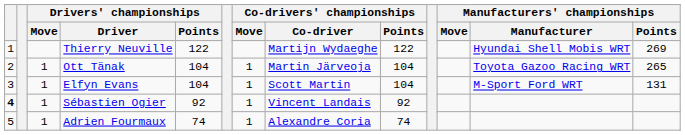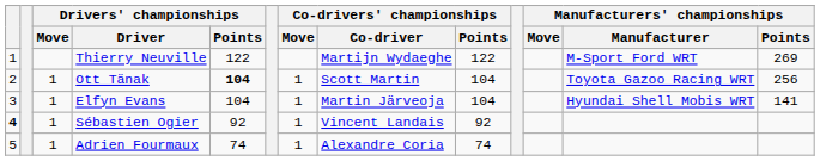 <table class="wikitable" style="font-size:85%;">
 <tr>
 <th rowspan="2"></th>
 <th rowspan="7" style="width:5px;"></th>
 <th colspan="3">Drivers' championships</th>
 <th rowspan="7" style="width:5px;"></th>
 <th colspan="3" nowrap>Co-drivers' championships</th>
 <th rowspan="7" style="width:5px;"></th>
 <th colspan="3" nowrap>Manufacturers' championships</th>
 </tr>
 <tr>
 <th>Move</th>
 <th>Driver</th>
 <th>Points</th>
 <th>Move</th>
 <th>Co-driver</th>
 <th>Points</th>
 <th>Move</th>
 <th>Manufacturer</th>
 <th>Points</th>
 </tr>
 <tr>
 <td align="center">1</td>
 <td align="center"></td>
 <td><a href='#'>Thierry Neuville</a></td>
 <td align="center">122</td>
 <td align="center"></td>
 <td><a href='#'>Martijn Wydaeghe</a></td>
 <td align="center">122</td>
 <td align="center"></td>
-<td><a href='#'>Hyundai Shell Mobis WRT</a></td>
+<td><a href='#'>M-Sport Ford WRT</a></td>
 <td align="center">269</td>
 </tr>
 <tr>
 <td align="center">2</td>
 <td align="center"> 1</td>
 <td><a href='#'>Ott Tänak</a></td>
-<td align="center">104</td>
+<td align="center"><strong>104</strong></td>
 <td align="center"> 1</td>
-<td><a href='#'>Martin Järveoja</a></td>
+<td><a href='#'>Scott Martin</a></td>
 <td align="center">104</td>
 <td align="center"></td>
 <td><a href='#'>Toyota Gazoo Racing WRT</a></td>
-<td align="center">265</td>
+<td align="center">256</td>
 </tr>
 <tr>
 <td align="center">3</td>
 <td align="center"> 1</td>
 <td><a href='#'>Elfyn Evans</a></td>
 <td align="center">104</td>
 <td align="center"> 1</td>
-<td><a href='#'>Scott Martin</a></td>
+<td><a href='#'>Martin Järveoja</a></td>
 <td align="center">104</td>
 <td align="center"></td>
-<td><a href='#'>M-Sport Ford WRT</a></td>
-<td align="center">131</td>
+<td><a href='#'>Hyundai Shell Mobis WRT</a></td>
+<td align="center">141</td>
 </tr>
 <tr>
 <td align="center"><strong>4</strong></td>
 <td align="center"> 1</td>
 <td><a href='#'>Sébastien Ogier</a></td>
 <td align="center">92</td>
 <td align="center"> 1</td>
 <td><a href='#'>Vincent Landais</a></td>
 <td align="center">92</td>
 <td></td>
 <td></td>
 <td></td>
 </tr>
 <tr>
 <td align="center">5</td>
 <td align="center"> 1</td>
 <td><a href='#'>Adrien Fourmaux</a></td>
 <td align="center">74</td>
 <td align="center"> 1</td>
 <td><a href='#'>Alexandre Coria</a></td>
 <td align="center">74</td>
 <td></td>
 <td></td>
 <td></td>
 </tr>
 </table>
